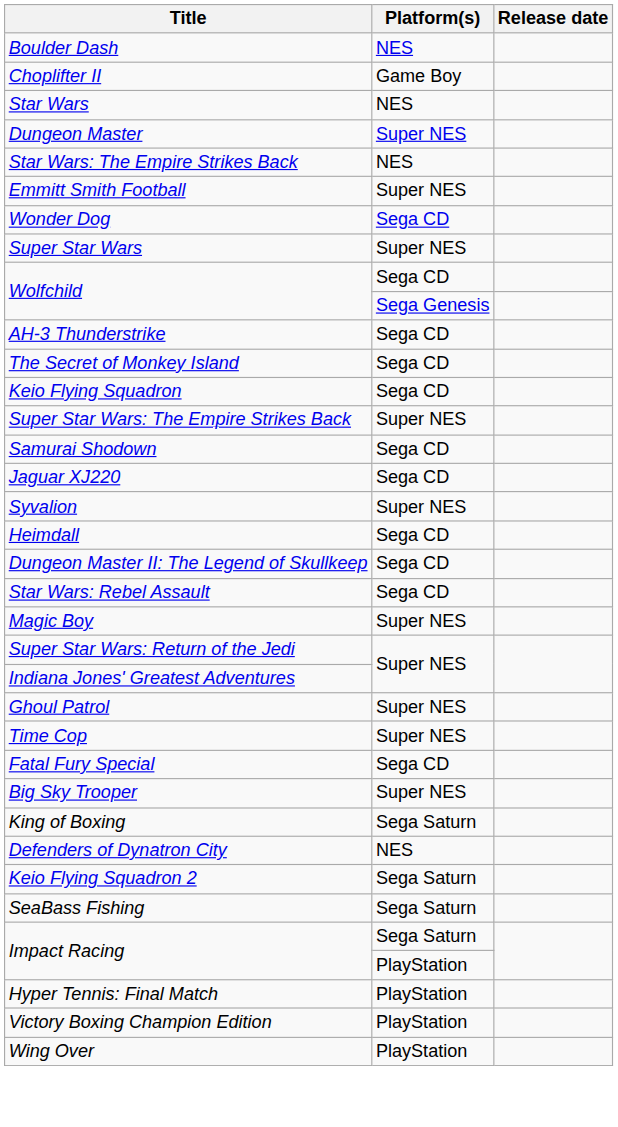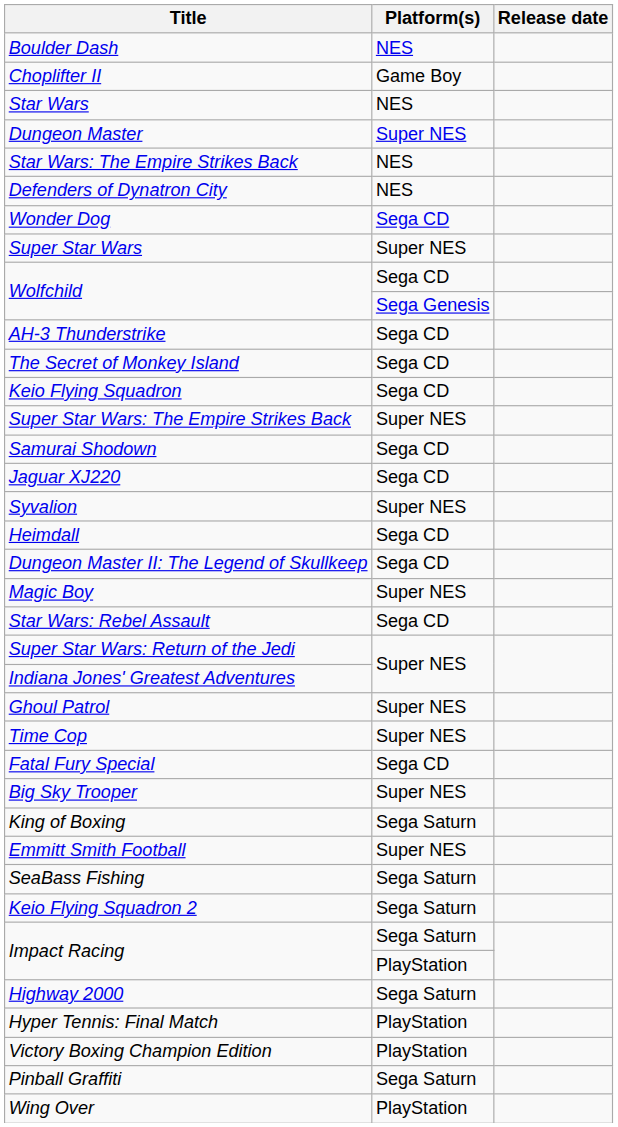 <table class="wikitable sortable" width="auto">
 <tr>
 <th>Title</th>
 <th>Platform(s)</th>
 <th>Release date</th>
 </tr>
 <tr>
 <td><em><a href='#'>Boulder Dash</a></em></td>
 <td><a href='#'>NES</a></td>
 <td></td>
 </tr>
 <tr>
 <td><em><a href='#'>Choplifter II</a></em></td>
 <td>Game Boy</td>
 <td></td>
 </tr>
 <tr>
 <td><em><a href='#'>Star Wars</a></em></td>
 <td>NES</td>
 <td></td>
 </tr>
 <tr>
 <td><em><a href='#'>Dungeon Master</a></em></td>
 <td><a href='#'>Super NES</a></td>
 <td></td>
 </tr>
 <tr>
 <td><em><a href='#'>Star Wars: The Empire Strikes Back</a></em></td>
 <td>NES</td>
 <td></td>
 </tr>
 <tr>
-<td><em><a href='#'>Emmitt Smith Football</a></em></td>
-<td>Super NES</td>
+<td><em><a href='#'>Defenders of Dynatron City</a></em></td>
+<td>NES</td>
 <td></td>
 </tr>
 <tr>
 <td><em><a href='#'>Wonder Dog</a></em></td>
 <td><a href='#'>Sega CD</a></td>
 <td></td>
 </tr>
 <tr>
 <td><em><a href='#'>Super Star Wars</a></em></td>
 <td>Super NES</td>
 <td></td>
 </tr>
 <tr>
 <td rowspan=2><em><a href='#'>Wolfchild</a></em></td>
 <td>Sega CD</td>
 <td></td>
 </tr>
 <tr>
 <td><a href='#'>Sega Genesis</a></td>
 <td></td>
 </tr>
 <tr>
 <td><em><a href='#'>AH-3 Thunderstrike</a></em></td>
 <td>Sega CD</td>
 <td></td>
 </tr>
 <tr>
 <td><em><a href='#'>The Secret of Monkey Island</a></em></td>
 <td>Sega CD</td>
 <td></td>
 </tr>
 <tr>
 <td><em><a href='#'>Keio Flying Squadron</a></em></td>
 <td>Sega CD</td>
 <td></td>
 </tr>
 <tr>
 <td><em><a href='#'>Super Star Wars: The Empire Strikes Back</a></em></td>
 <td>Super NES</td>
 <td></td>
 </tr>
 <tr>
 <td><em><a href='#'>Samurai Shodown</a></em></td>
 <td>Sega CD</td>
 <td></td>
 </tr>
 <tr>
 <td><em><a href='#'>Jaguar XJ220</a></em></td>
 <td>Sega CD</td>
 <td></td>
 </tr>
 <tr>
 <td><em><a href='#'>Syvalion</a></em></td>
 <td>Super NES</td>
 <td></td>
 </tr>
 <tr>
 <td><em><a href='#'>Heimdall</a></em></td>
 <td>Sega CD</td>
 <td></td>
 </tr>
 <tr>
 <td><em><a href='#'>Dungeon Master II: The Legend of Skullkeep</a></em></td>
 <td>Sega CD</td>
 <td></td>
 </tr>
 <tr>
-<td><em><a href='#'>Star Wars: Rebel Assault</a></em></td>
-<td>Sega CD</td>
+<td><em><a href='#'>Magic Boy</a></em></td>
+<td>Super NES</td>
 <td></td>
 </tr>
 <tr>
-<td><em><a href='#'>Magic Boy</a></em></td>
-<td>Super NES</td>
+<td><em><a href='#'>Star Wars: Rebel Assault</a></em></td>
+<td>Sega CD</td>
 <td></td>
 </tr>
 <tr>
 <td><em><a href='#'>Super Star Wars: Return of the Jedi</a></em></td>
 <td rowspan=2>Super NES</td>
 <td rowspan=2></td>
 </tr>
 <tr>
 <td><em><a href='#'>Indiana Jones' Greatest Adventures</a></em></td>
 </tr>
 <tr>
 <td><em><a href='#'>Ghoul Patrol</a></em></td>
 <td>Super NES</td>
 <td></td>
 </tr>
 <tr>
 <td><em><a href='#'>Time Cop</a></em></td>
 <td>Super NES</td>
 <td></td>
 </tr>
 <tr>
 <td><em><a href='#'>Fatal Fury Special</a></em></td>
 <td>Sega CD</td>
 <td></td>
 </tr>
 <tr>
 <td><em><a href='#'>Big Sky Trooper</a></em></td>
 <td>Super NES</td>
 <td></td>
 </tr>
 <tr>
 <td><em>King of Boxing</em></td>
 <td>Sega Saturn</td>
 <td></td>
 </tr>
 <tr>
-<td><em><a href='#'>Defenders of Dynatron City</a></em></td>
-<td>NES</td>
+<td><em><a href='#'>Emmitt Smith Football</a></em></td>
+<td>Super NES</td>
+<td></td>
+</tr>
+<tr>
+<td><em>SeaBass Fishing</em></td>
+<td>Sega Saturn</td>
 <td></td>
 </tr>
 <tr>
 <td><em><a href='#'>Keio Flying Squadron 2</a></em></td>
-<td>Sega Saturn</td>
-<td></td>
-</tr>
-<tr>
-<td><em>SeaBass Fishing</em></td>
 <td>Sega Saturn</td>
 <td></td>
 </tr>
 <tr>
 <td rowspan=2><em>Impact Racing</em></td>
 <td>Sega Saturn</td>
 <td rowspan=2></td>
 </tr>
 <tr>
 <td>PlayStation</td>
 </tr>
 <tr>
+<td><em><a href='#'>Highway 2000</a></em></td>
+<td>Sega Saturn</td>
+<td></td>
+</tr>
+<tr>
 <td><em>Hyper Tennis: Final Match</em></td>
 <td>PlayStation</td>
 <td></td>
 </tr>
 <tr>
 <td><em>Victory Boxing Champion Edition</em></td>
 <td>PlayStation</td>
 <td></td>
 </tr>
 <tr>
+<td><em>Pinball Graffiti</em></td>
+<td>Sega Saturn</td>
+<td></td>
+</tr>
+<tr>
 <td><em>Wing Over</em></td>
 <td>PlayStation</td>
 <td></td>
 </tr>
 </table>
